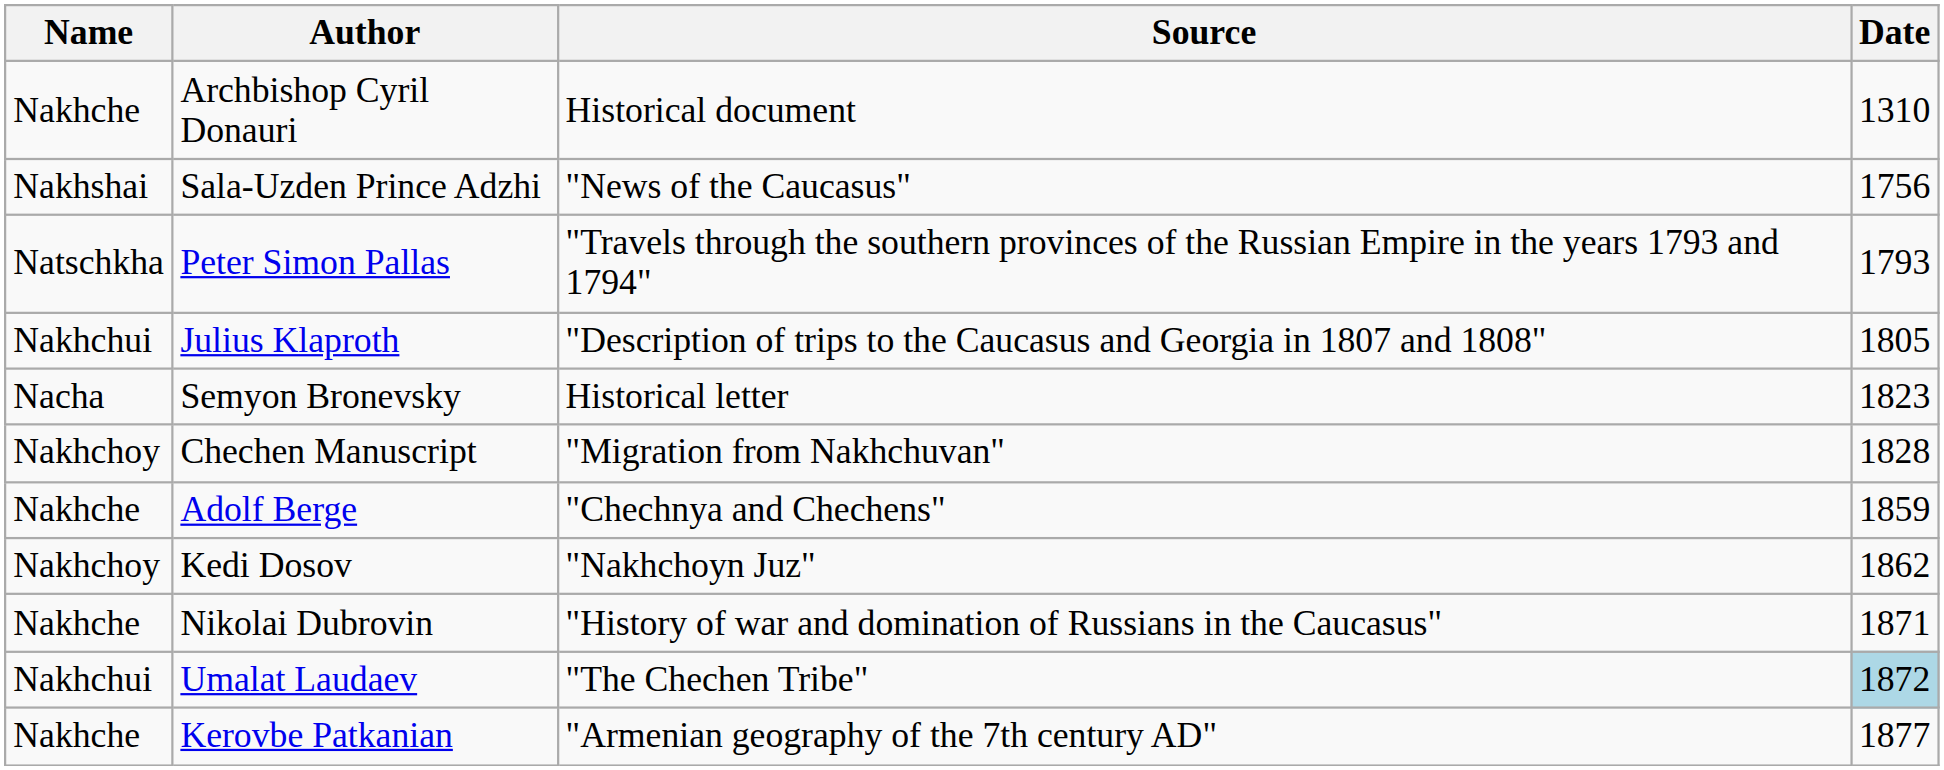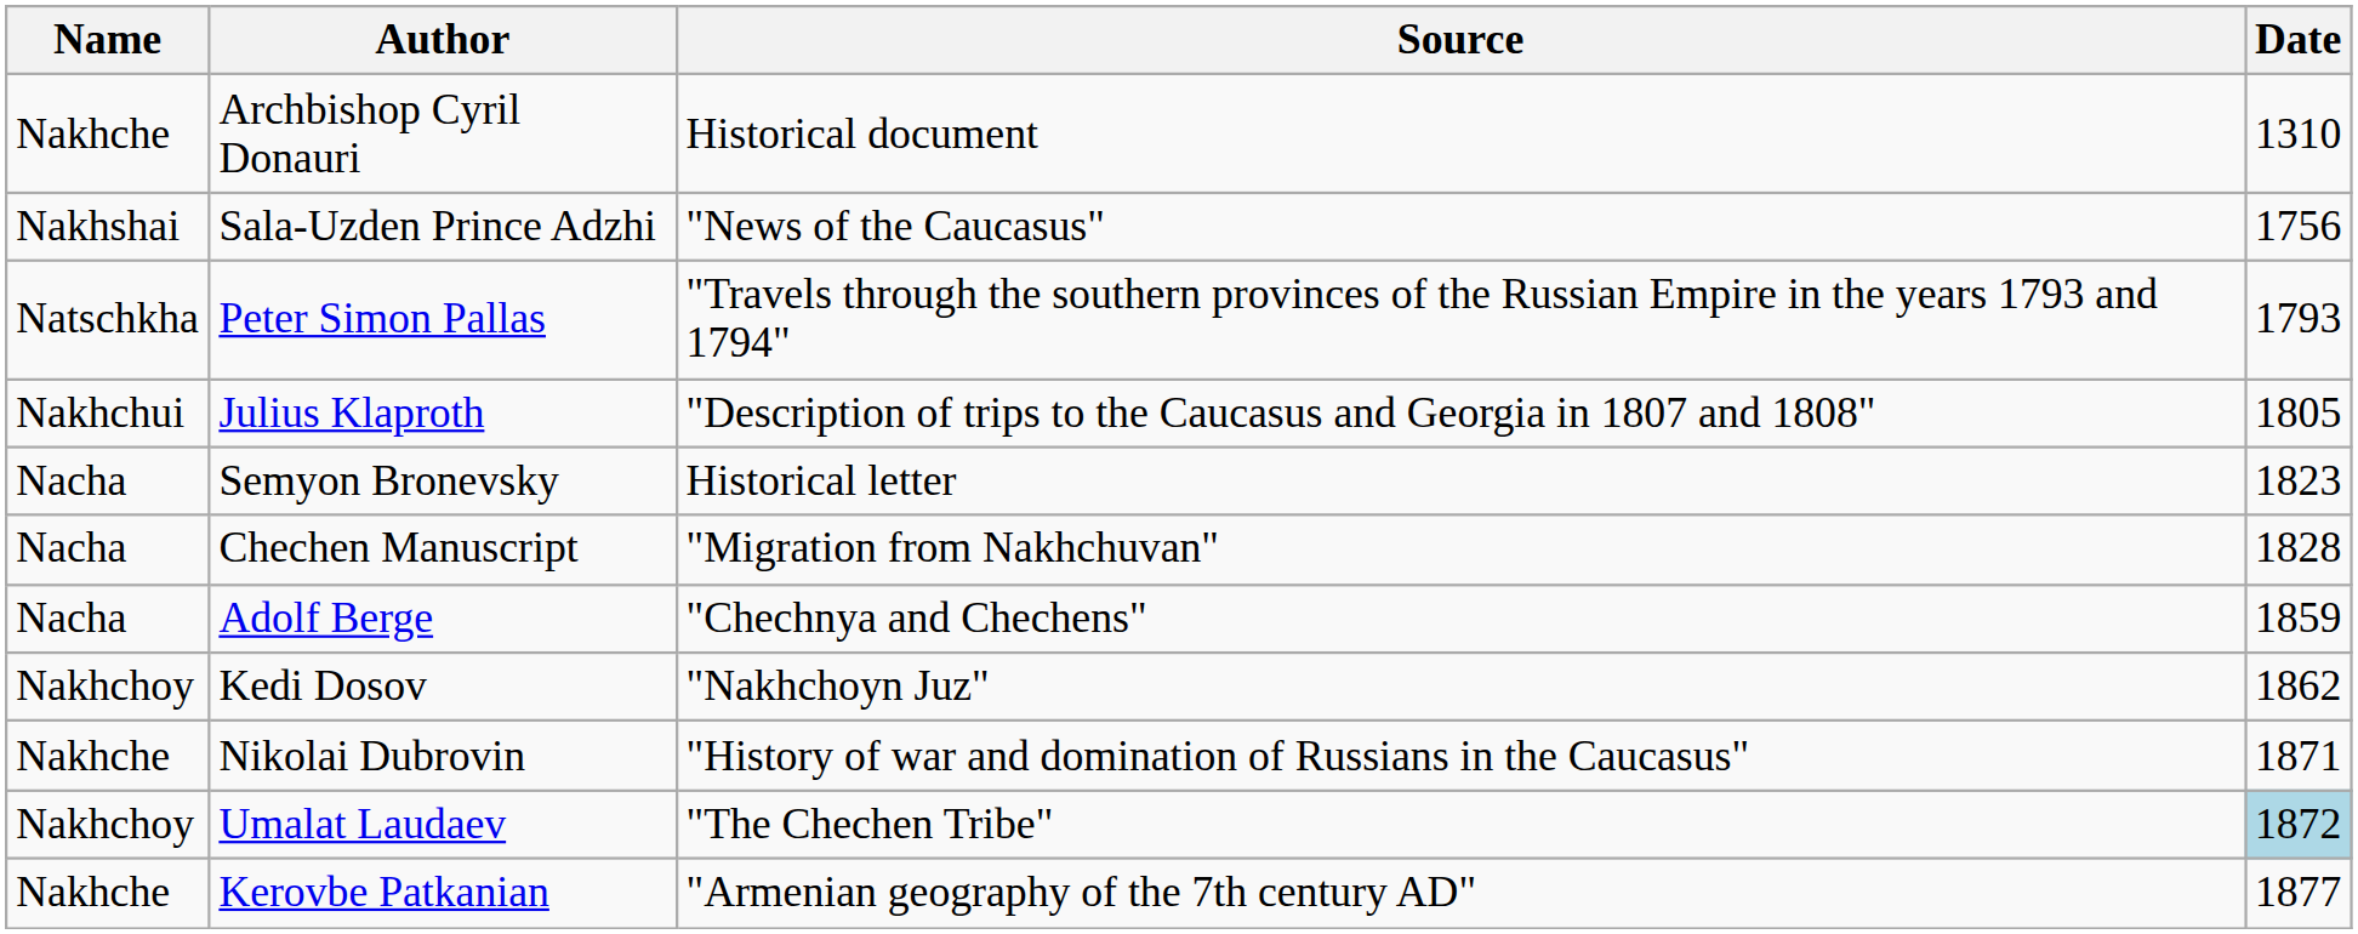 <table class="wikitable">
 <tr>
 <th>Name</th>
 <th>Author</th>
 <th>Source</th>
 <th>Date</th>
 </tr>
 <tr>
 <td>Nakhche</td>
 <td>Archbishop Cyril Donauri</td>
 <td>Historical document</td>
 <td>1310</td>
 </tr>
 <tr>
 <td>Nakhshai</td>
 <td>Sala-Uzden Prince Adzhi</td>
 <td>"News of the Caucasus"</td>
 <td>1756</td>
 </tr>
 <tr>
 <td>Natschkha</td>
 <td><a href='#'>Peter Simon Pallas</a></td>
 <td>"Travels through the southern provinces of the Russian Empire in the years 1793 and 1794"</td>
 <td>1793</td>
 </tr>
 <tr>
 <td>Nakhchui</td>
 <td><a href='#'>Julius Klaproth</a></td>
 <td>"Description of trips to the Caucasus and Georgia in 1807 and 1808"</td>
 <td>1805</td>
 </tr>
 <tr>
 <td>Nacha</td>
 <td>Semyon Bronevsky</td>
 <td>Historical letter</td>
 <td>1823</td>
 </tr>
 <tr>
-<td>Nakhchoy</td>
+<td>Nacha</td>
 <td>Chechen Manuscript</td>
 <td>"Migration from Nakhchuvan"</td>
 <td>1828</td>
 </tr>
 <tr>
-<td>Nakhche</td>
+<td>Nacha</td>
 <td><a href='#'>Adolf Berge</a></td>
 <td>"Chechnya and Chechens"</td>
 <td>1859</td>
 </tr>
 <tr>
 <td>Nakhchoy</td>
 <td>Kedi Dosov</td>
 <td>"Nakhchoyn Juz"</td>
 <td>1862</td>
 </tr>
 <tr>
 <td>Nakhche</td>
 <td>Nikolai Dubrovin</td>
 <td>"History of war and domination of Russians in the Caucasus"</td>
 <td>1871</td>
 </tr>
 <tr>
-<td>Nakhchui</td>
+<td>Nakhchoy</td>
 <td><a href='#'>Umalat Laudaev</a></td>
 <td>"The Chechen Tribe"</td>
 <td style="background: lightblue;">1872</td>
 </tr>
 <tr>
 <td>Nakhche</td>
 <td><a href='#'>Kerovbe Patkanian</a></td>
 <td>"Armenian geography of the 7th century AD"</td>
 <td>1877</td>
 </tr>
 </table>
